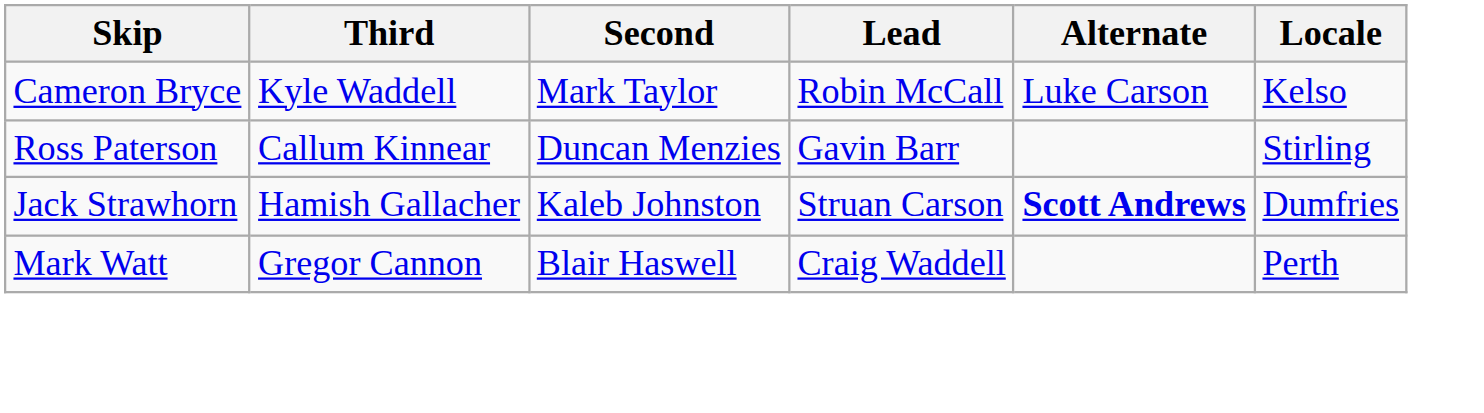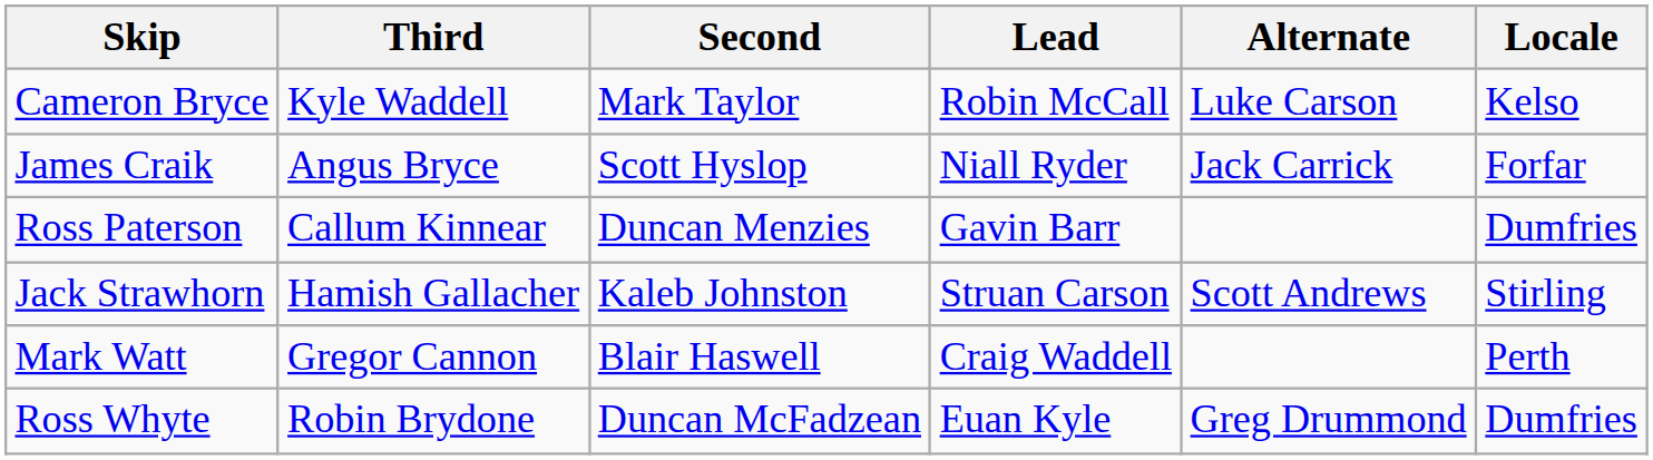 <table class="wikitable">
 <tr>
 <th scope="col">Skip</th>
 <th scope="col">Third</th>
 <th scope="col">Second</th>
 <th scope="col">Lead</th>
 <th scope="col">Alternate</th>
 <th scope="col">Locale</th>
 </tr>
 <tr>
 <td><a href='#'>Cameron Bryce</a></td>
 <td><a href='#'>Kyle Waddell</a></td>
 <td><a href='#'>Mark Taylor</a></td>
 <td><a href='#'>Robin McCall</a></td>
 <td><a href='#'>Luke Carson</a></td>
 <td><a href='#'>Kelso</a></td>
 </tr>
 <tr>
+<td><a href='#'>James Craik</a></td>
+<td><a href='#'>Angus Bryce</a></td>
+<td><a href='#'>Scott Hyslop</a></td>
+<td><a href='#'>Niall Ryder</a></td>
+<td><a href='#'>Jack Carrick</a></td>
+<td><a href='#'>Forfar</a></td>
+</tr>
+<tr>
 <td><a href='#'>Ross Paterson</a></td>
 <td><a href='#'>Callum Kinnear</a></td>
 <td><a href='#'>Duncan Menzies</a></td>
 <td><a href='#'>Gavin Barr</a></td>
 <td></td>
-<td><a href='#'>Stirling</a></td>
+<td><a href='#'>Dumfries</a></td>
 </tr>
 <tr>
 <td><a href='#'>Jack Strawhorn</a></td>
 <td><a href='#'>Hamish Gallacher</a></td>
 <td><a href='#'>Kaleb Johnston</a></td>
 <td><a href='#'>Struan Carson</a></td>
-<td><strong><a href='#'>Scott Andrews</a></strong></td>
-<td><a href='#'>Dumfries</a></td>
+<td><a href='#'>Scott Andrews</a></td>
+<td><a href='#'>Stirling</a></td>
 </tr>
 <tr>
 <td><a href='#'>Mark Watt</a></td>
 <td><a href='#'>Gregor Cannon</a></td>
 <td><a href='#'>Blair Haswell</a></td>
 <td><a href='#'>Craig Waddell</a></td>
 <td></td>
 <td><a href='#'>Perth</a></td>
 </tr>
+<tr>
+<td><a href='#'>Ross Whyte</a></td>
+<td><a href='#'>Robin Brydone</a></td>
+<td><a href='#'>Duncan McFadzean</a></td>
+<td><a href='#'>Euan Kyle</a></td>
+<td><a href='#'>Greg Drummond</a></td>
+<td><a href='#'>Dumfries</a></td>
+</tr>
 </table>
